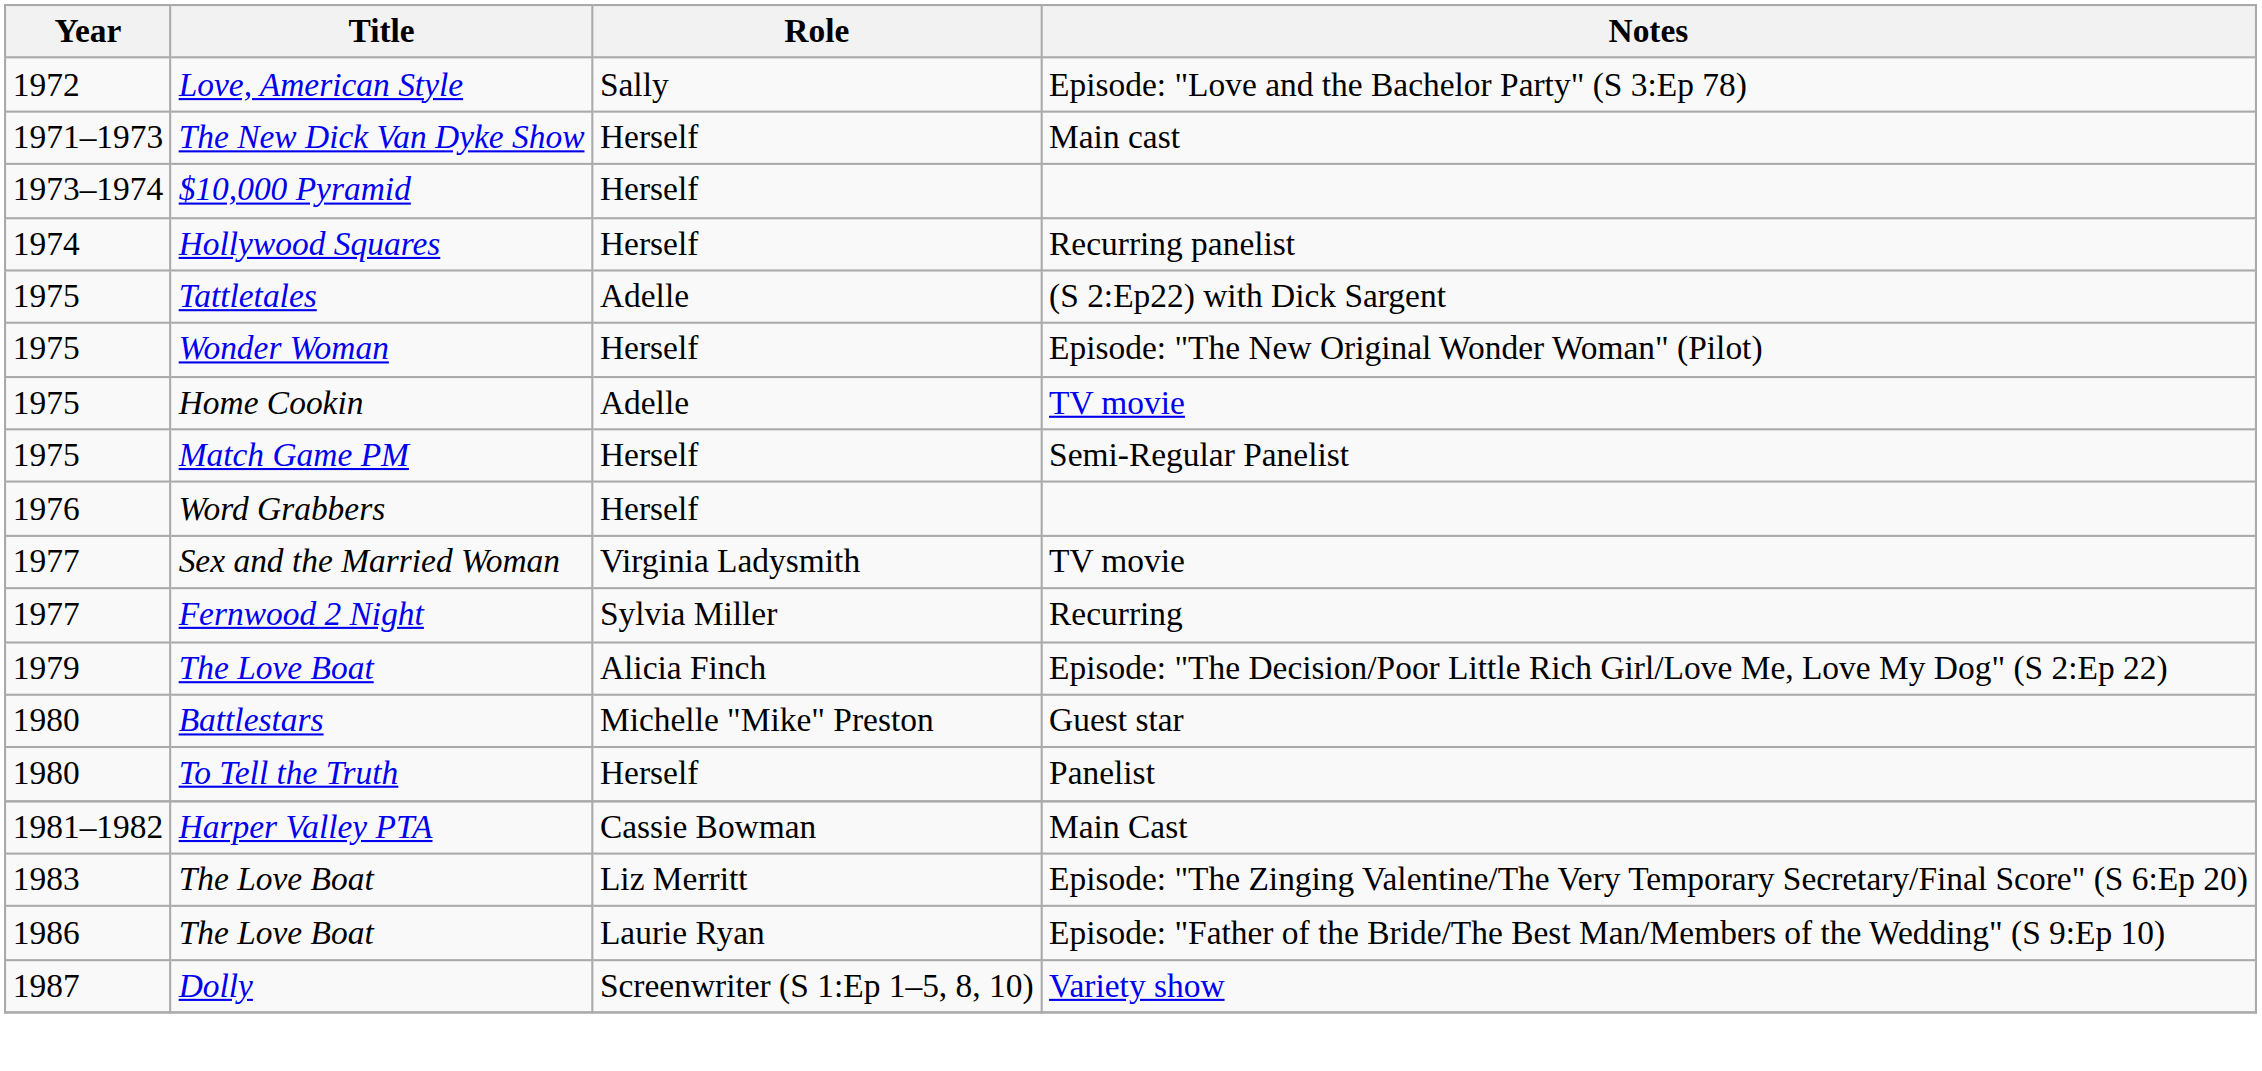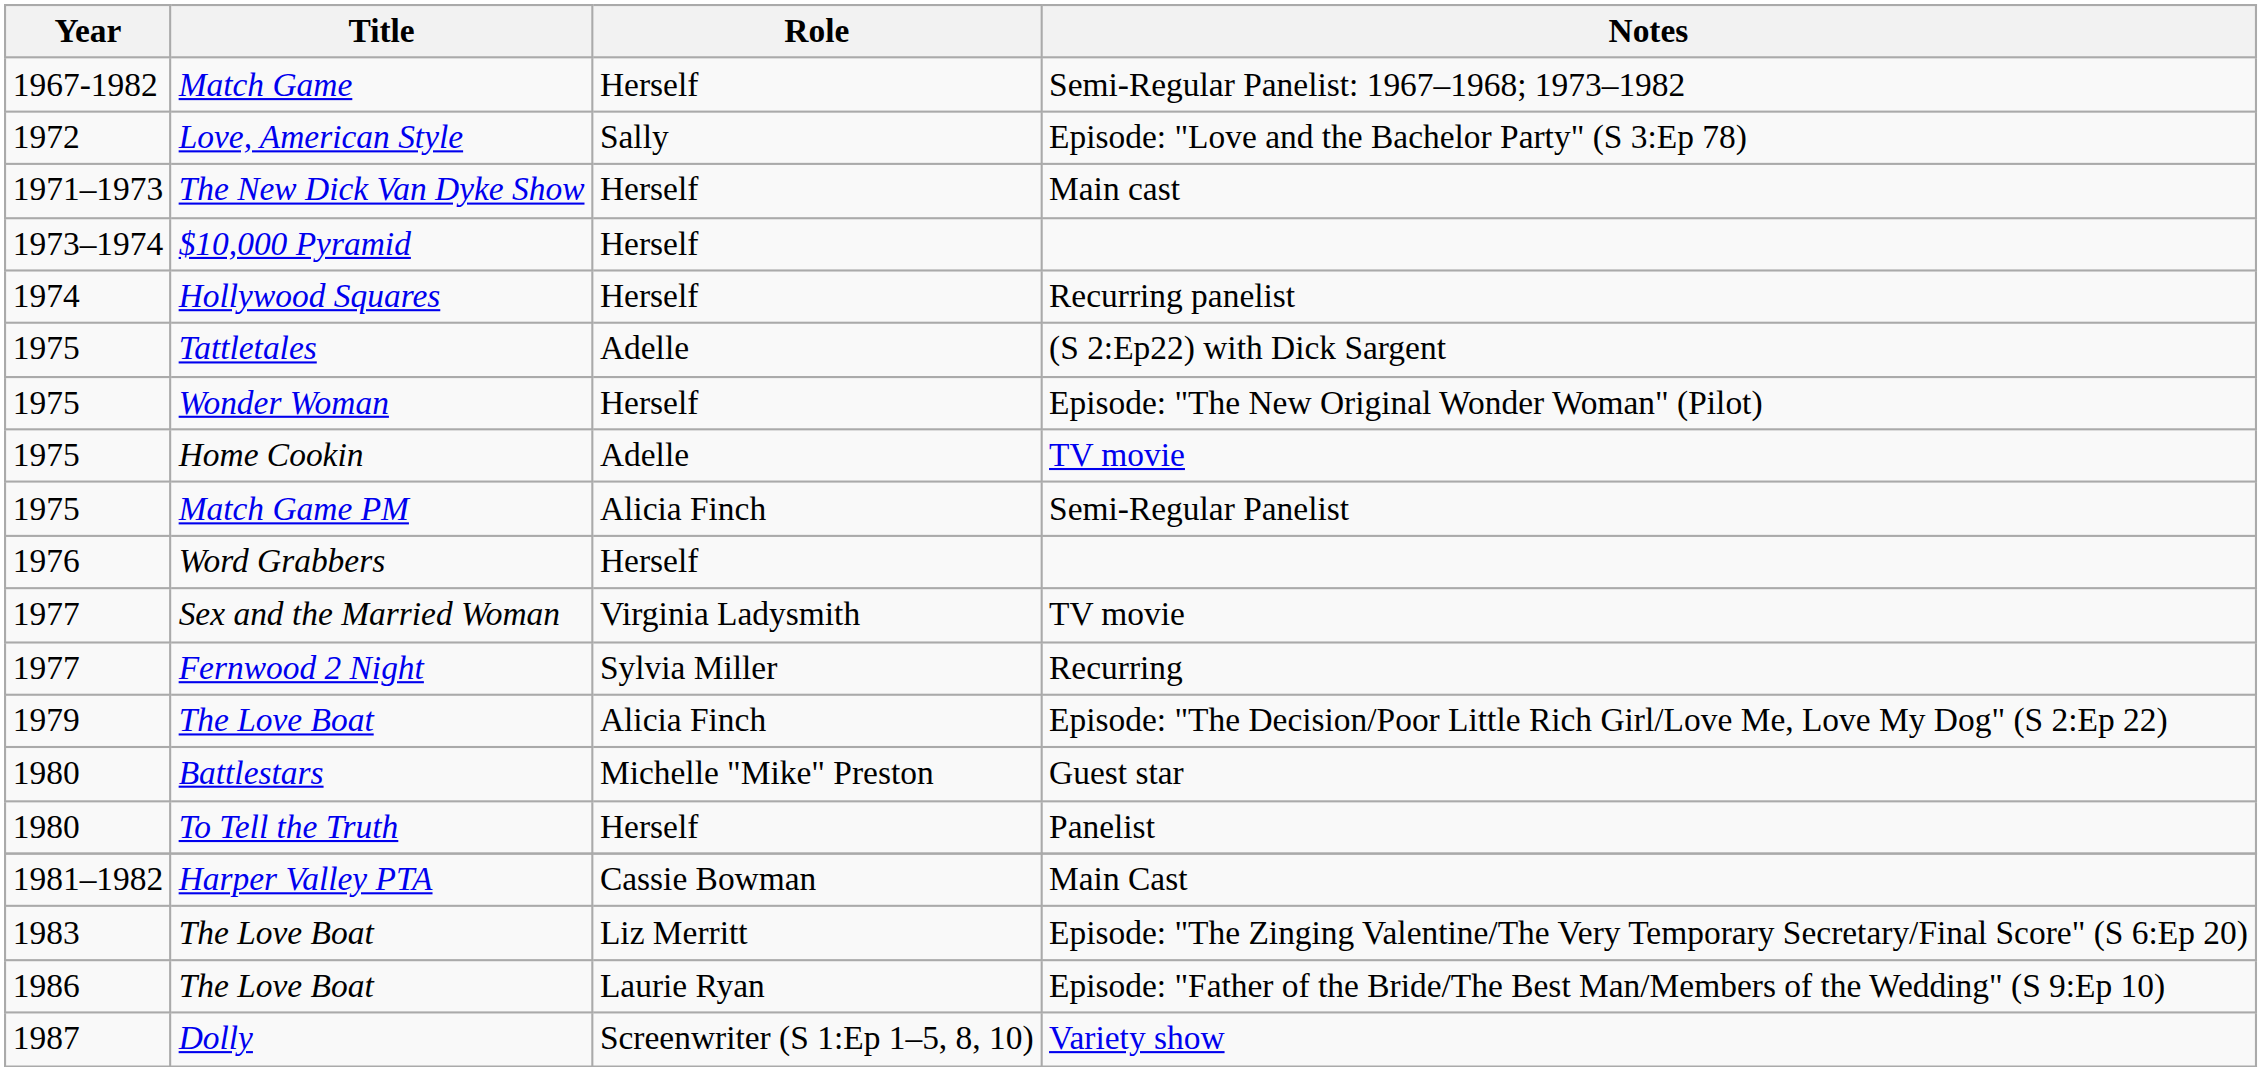 <table class="wikitable sortable">
 <tr>
 <th>Year</th>
 <th>Title</th>
 <th>Role</th>
 <th>Notes</th>
+</tr>
+<tr>
+<td>1967-1982</td>
+<td><em><a href='#'>Match Game</a></em></td>
+<td>Herself</td>
+<td>Semi-Regular Panelist: 1967–1968; 1973–1982</td>
 </tr>
 <tr>
 <td>1972</td>
 <td><em><a href='#'>Love, American Style</a></em></td>
 <td>Sally</td>
 <td>Episode: "Love and the Bachelor Party" (S 3:Ep 78)</td>
 </tr>
 <tr>
 <td>1971–1973</td>
 <td><em><a href='#'>The New Dick Van Dyke Show</a></em></td>
 <td>Herself</td>
 <td>Main cast</td>
 </tr>
 <tr>
 <td>1973–1974</td>
 <td><em><a href='#'>$10,000 Pyramid</a></em></td>
 <td>Herself</td>
 <td></td>
 </tr>
 <tr>
 <td>1974</td>
 <td><em><a href='#'>Hollywood Squares</a></em></td>
 <td>Herself</td>
 <td>Recurring panelist</td>
 </tr>
 <tr>
 <td>1975</td>
 <td><em><a href='#'>Tattletales</a></em></td>
 <td>Adelle</td>
 <td>(S 2:Ep22) with Dick Sargent</td>
 </tr>
 <tr>
 <td>1975</td>
 <td><em><a href='#'>Wonder Woman</a></em></td>
 <td>Herself</td>
 <td>Episode: "The New Original Wonder Woman" (Pilot)</td>
 </tr>
 <tr>
 <td>1975</td>
 <td><em>Home Cookin</em></td>
 <td>Adelle</td>
 <td><a href='#'>TV movie</a></td>
 </tr>
 <tr>
 <td>1975</td>
 <td><em><a href='#'>Match Game PM</a></em></td>
-<td>Herself</td>
+<td>Alicia Finch</td>
 <td>Semi-Regular Panelist</td>
 </tr>
 <tr>
 <td>1976</td>
 <td><em>Word Grabbers</em></td>
 <td>Herself</td>
 <td></td>
 </tr>
 <tr>
 <td>1977</td>
 <td><em>Sex and the Married Woman</em></td>
 <td>Virginia Ladysmith</td>
 <td>TV movie</td>
 </tr>
 <tr>
 <td>1977</td>
 <td><em><a href='#'>Fernwood 2 Night</a></em></td>
 <td>Sylvia Miller</td>
 <td>Recurring</td>
 </tr>
 <tr>
 <td>1979</td>
 <td><em><a href='#'>The Love Boat</a></em></td>
 <td>Alicia Finch</td>
 <td>Episode: "The Decision/Poor Little Rich Girl/Love Me, Love My Dog" (S 2:Ep 22)</td>
 </tr>
 <tr>
 <td>1980</td>
 <td><em><a href='#'>Battlestars</a></em></td>
 <td>Michelle "Mike" Preston</td>
 <td>Guest star</td>
 </tr>
 <tr>
 <td>1980</td>
 <td><em><a href='#'>To Tell the Truth</a></em></td>
 <td>Herself</td>
 <td>Panelist</td>
 </tr>
 <tr>
 </tr>
 <tr>
 <td>1981–1982</td>
 <td><em><a href='#'>Harper Valley PTA</a></em></td>
 <td>Cassie Bowman</td>
 <td>Main Cast</td>
 </tr>
 <tr>
 <td>1983</td>
 <td><em>The Love Boat</em></td>
 <td>Liz Merritt</td>
 <td>Episode: "The Zinging Valentine/The Very Temporary Secretary/Final Score" (S 6:Ep 20)</td>
 </tr>
 <tr>
 <td>1986</td>
 <td><em>The Love Boat</em></td>
 <td>Laurie Ryan</td>
 <td>Episode: "Father of the Bride/The Best Man/Members of the Wedding" (S 9:Ep 10)</td>
 </tr>
 <tr>
 <td>1987</td>
 <td><em><a href='#'>Dolly</a></em></td>
 <td>Screenwriter (S 1:Ep 1–5, 8, 10)</td>
 <td><a href='#'>Variety show</a></td>
 </tr>
 <tr>
 </tr>
 </table>
